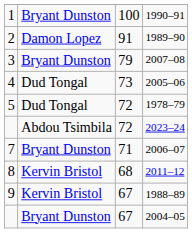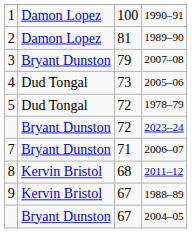 <table class="wikitable">
 <tr>
 </tr>
 <tr>
 <td>1</td>
-<td><a href='#'>Bryant Dunston</a></td>
+<td><a href='#'>Damon Lopez</a></td>
 <td>100</td>
 <td style="font-size:80%;">1990–91</td>
 </tr>
 <tr>
 <td>2</td>
 <td><a href='#'>Damon Lopez</a></td>
-<td>91</td>
+<td>81</td>
 <td style="font-size:80%;">1989–90</td>
 </tr>
 <tr>
 <td>3</td>
 <td><a href='#'>Bryant Dunston</a></td>
 <td>79</td>
 <td style="font-size:80%;">2007–08</td>
 </tr>
 <tr>
 <td>4</td>
 <td>Dud Tongal</td>
 <td>73</td>
 <td style="font-size:80%;">2005–06</td>
 </tr>
 <tr>
 <td>5</td>
 <td>Dud Tongal</td>
 <td>72</td>
 <td style="font-size:80%;">1978–79</td>
 </tr>
 <tr>
 <td></td>
-<td>Abdou Tsimbila</td>
+<td><a href='#'>Bryant Dunston</a></td>
 <td>72</td>
 <td style="font-size:80%;"><a href='#'>2023–24</a></td>
 </tr>
 <tr>
 <td>7</td>
 <td><a href='#'>Bryant Dunston</a></td>
 <td>71</td>
 <td style="font-size:80%;">2006–07</td>
 </tr>
 <tr>
 <td>8</td>
 <td><a href='#'>Kervin Bristol</a></td>
 <td>68</td>
 <td style="font-size:80%;"><a href='#'>2011–12</a></td>
 </tr>
 <tr>
 <td>9</td>
 <td><a href='#'>Kervin Bristol</a></td>
 <td>67</td>
 <td style="font-size:80%;">1988–89</td>
 </tr>
 <tr>
 <td></td>
 <td><a href='#'>Bryant Dunston</a></td>
 <td>67</td>
 <td style="font-size:80%;">2004–05</td>
 </tr>
 </table>
